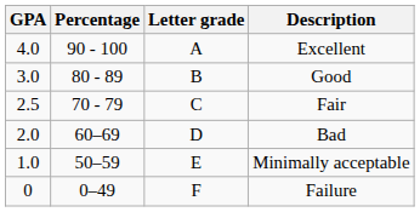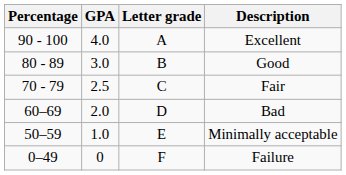 <table class="wikitable" style="text-align:center">
 <tr>
+<th>Percentage</th>
 <th>GPA</th>
-<th>Percentage</th>
 <th>Letter grade</th>
 <th>Description</th>
 </tr>
 <tr>
+<td>90 - 100</td>
 <td>4.0</td>
-<td>90 - 100</td>
 <td>A</td>
 <td>Excellent</td>
 </tr>
 <tr>
+<td>80 - 89</td>
 <td>3.0</td>
-<td>80 - 89</td>
 <td>B</td>
 <td>Good</td>
 </tr>
 <tr>
+<td>70 - 79</td>
 <td>2.5</td>
-<td>70 - 79</td>
 <td>C</td>
 <td>Fair</td>
 </tr>
 <tr>
+<td>60–69</td>
 <td>2.0</td>
-<td>60–69</td>
 <td>D</td>
 <td>Bad</td>
 </tr>
 <tr>
+<td>50–59</td>
 <td>1.0</td>
-<td>50–59</td>
 <td>E</td>
 <td>Minimally acceptable</td>
 </tr>
 <tr>
+<td>0–49</td>
 <td>0</td>
-<td>0–49</td>
 <td>F</td>
 <td>Failure</td>
 </tr>
 </table>
